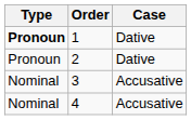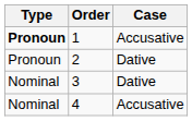 <table class="wikitable">
 <tr>
 <th>Type</th>
 <th>Order</th>
 <th>Case</th>
 </tr>
 <tr>
 <td><strong>Pronoun</strong></td>
 <td>1</td>
-<td>Dative</td>
+<td>Accusative</td>
 </tr>
 <tr>
 <td>Pronoun</td>
 <td>2</td>
 <td>Dative</td>
 </tr>
 <tr>
 <td>Nominal</td>
 <td>3</td>
-<td>Accusative</td>
+<td>Dative</td>
 </tr>
 <tr>
 <td>Nominal</td>
 <td>4</td>
 <td>Accusative</td>
 </tr>
 </table>
